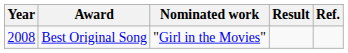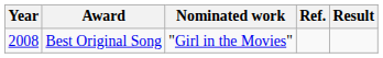 <table class="wikitable plainrowheaders">
 <tr>
 <th>Year</th>
 <th>Award</th>
 <th>Nominated work</th>
+<th>Ref.</th>
 <th>Result</th>
-<th>Ref.</th>
 </tr>
 <tr>
 <td><a href='#'>2008</a></td>
 <td><a href='#'>Best Original Song</a></td>
 <td>"<a href='#'>Girl in the Movies</a>"</td>
+<td align="center"></td>
 <td></td>
-<td align="center"></td>
 </tr>
 </table>
